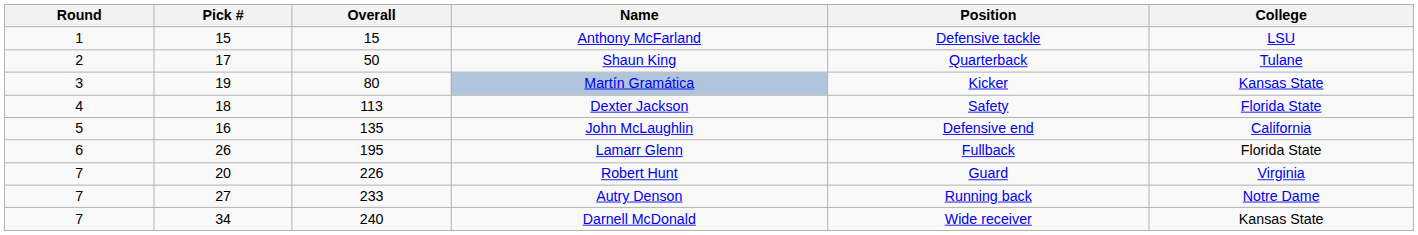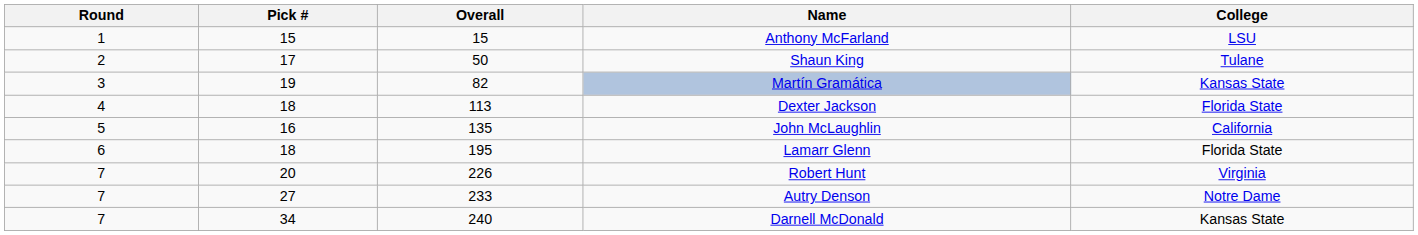 <table class="wikitable sortable sortable" style="width: 100%; text-align:center">
 <tr>
 <th>Round</th>
 <th>Pick #</th>
 <th>Overall</th>
 <th>Name</th>
-<th>Position</th>
 <th>College</th>
 </tr>
 <tr>
 <td>1</td>
 <td>15</td>
 <td>15</td>
 <td><a href='#'>Anthony McFarland</a></td>
-<td><a href='#'>Defensive tackle</a></td>
 <td><a href='#'>LSU</a></td>
 </tr>
 <tr>
 <td>2</td>
 <td>17</td>
 <td>50</td>
 <td><a href='#'>Shaun King</a></td>
-<td><a href='#'>Quarterback</a></td>
 <td><a href='#'>Tulane</a></td>
 </tr>
 <tr>
 <td>3</td>
 <td>19</td>
-<td>80</td>
+<td>82</td>
 <td bgcolor=lightsteelblue><a href='#'>Martín Gramática</a></td>
-<td><a href='#'>Kicker</a></td>
 <td><a href='#'>Kansas State</a></td>
 </tr>
 <tr>
 <td>4</td>
 <td>18</td>
 <td>113</td>
 <td><a href='#'>Dexter Jackson</a></td>
-<td><a href='#'>Safety</a></td>
 <td><a href='#'>Florida State</a></td>
 </tr>
 <tr>
 <td>5</td>
 <td>16</td>
 <td>135</td>
 <td><a href='#'>John McLaughlin</a></td>
-<td><a href='#'>Defensive end</a></td>
 <td><a href='#'>California</a></td>
 </tr>
 <tr>
 <td>6</td>
-<td>26</td>
+<td>18</td>
 <td>195</td>
 <td><a href='#'>Lamarr Glenn</a></td>
-<td><a href='#'>Fullback</a></td>
 <td>Florida State</td>
 </tr>
 <tr>
 <td>7</td>
 <td>20</td>
 <td>226</td>
 <td><a href='#'>Robert Hunt</a></td>
-<td><a href='#'>Guard</a></td>
 <td><a href='#'>Virginia</a></td>
 </tr>
 <tr>
 <td>7</td>
 <td>27</td>
 <td>233</td>
 <td><a href='#'>Autry Denson</a></td>
-<td><a href='#'>Running back</a></td>
 <td><a href='#'>Notre Dame</a></td>
 </tr>
 <tr>
 <td>7</td>
 <td>34</td>
 <td>240</td>
 <td><a href='#'>Darnell McDonald</a></td>
-<td><a href='#'>Wide receiver</a></td>
 <td>Kansas State</td>
 </tr>
 </table>
